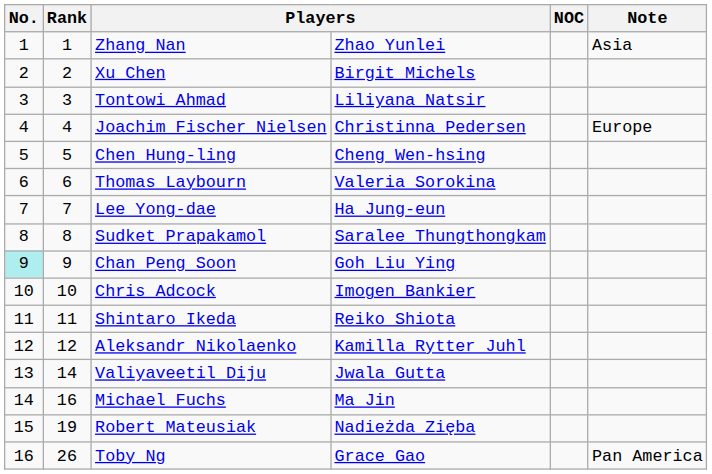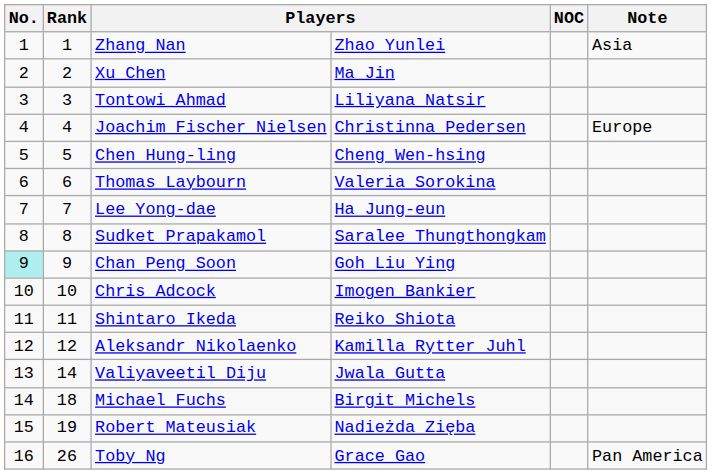 <table class="wikitable">
 <tr>
 <th>No.</th>
 <th>Rank</th>
 <th colspan="2">Players</th>
 <th>NOC</th>
 <th>Note</th>
 </tr>
 <tr>
 <td align="center">1</td>
 <td align="center">1</td>
 <td><a href='#'>Zhang Nan</a></td>
 <td><a href='#'>Zhao Yunlei</a></td>
 <td></td>
 <td>Asia</td>
 </tr>
 <tr>
 <td align="center">2</td>
 <td align="center">2</td>
 <td><a href='#'>Xu Chen</a></td>
-<td><a href='#'>Birgit Michels</a></td>
+<td><a href='#'>Ma Jin</a></td>
 <td></td>
 <td></td>
 </tr>
 <tr>
 <td align="center">3</td>
 <td align="center">3</td>
 <td><a href='#'>Tontowi Ahmad</a></td>
 <td><a href='#'>Liliyana Natsir</a></td>
 <td></td>
 <td></td>
 </tr>
 <tr>
 <td align="center">4</td>
 <td align="center">4</td>
 <td><a href='#'>Joachim Fischer Nielsen</a></td>
 <td><a href='#'>Christinna Pedersen</a></td>
 <td></td>
 <td>Europe</td>
 </tr>
 <tr>
 <td align="center">5</td>
 <td align="center">5</td>
 <td><a href='#'>Chen Hung-ling</a></td>
 <td><a href='#'>Cheng Wen-hsing</a></td>
 <td></td>
 <td></td>
 </tr>
 <tr>
 <td align="center">6</td>
 <td align="center">6</td>
 <td><a href='#'>Thomas Laybourn</a></td>
 <td><a href='#'>Valeria Sorokina</a></td>
 <td></td>
 <td></td>
 </tr>
 <tr>
 <td align="center">7</td>
 <td align="center">7</td>
 <td><a href='#'>Lee Yong-dae</a></td>
 <td><a href='#'>Ha Jung-eun</a></td>
 <td></td>
 <td></td>
 </tr>
 <tr>
 <td align="center">8</td>
 <td align="center">8</td>
 <td><a href='#'>Sudket Prapakamol</a></td>
 <td><a href='#'>Saralee Thungthongkam</a></td>
 <td></td>
 <td></td>
 </tr>
 <tr>
 <td align="center" style="background: paleturquoise;">9</td>
 <td align="center">9</td>
 <td><a href='#'>Chan Peng Soon</a></td>
 <td><a href='#'>Goh Liu Ying</a></td>
 <td></td>
 <td></td>
 </tr>
 <tr>
 <td align="center">10</td>
 <td align="center">10</td>
 <td><a href='#'>Chris Adcock</a></td>
 <td><a href='#'>Imogen Bankier</a></td>
 <td></td>
 <td></td>
 </tr>
 <tr>
 <td align="center">11</td>
 <td align="center">11</td>
 <td><a href='#'>Shintaro Ikeda</a></td>
 <td><a href='#'>Reiko Shiota</a></td>
 <td></td>
 <td></td>
 </tr>
 <tr>
 <td align="center">12</td>
 <td align="center">12</td>
 <td><a href='#'>Aleksandr Nikolaenko</a></td>
 <td><a href='#'>Kamilla Rytter Juhl</a></td>
 <td></td>
 <td></td>
 </tr>
 <tr>
 <td align="center">13</td>
 <td align="center">14</td>
 <td><a href='#'>Valiyaveetil Diju</a></td>
 <td><a href='#'>Jwala Gutta</a></td>
 <td></td>
 <td></td>
 </tr>
 <tr>
 <td align="center">14</td>
-<td align="center">16</td>
+<td align="center">18</td>
 <td><a href='#'>Michael Fuchs</a></td>
-<td><a href='#'>Ma Jin</a></td>
+<td><a href='#'>Birgit Michels</a></td>
 <td></td>
 <td></td>
 </tr>
 <tr>
 <td align="center">15</td>
 <td align="center">19</td>
 <td><a href='#'>Robert Mateusiak</a></td>
 <td><a href='#'>Nadieżda Zięba</a></td>
 <td></td>
 <td></td>
 </tr>
 <tr>
 <td align="center">16</td>
 <td align="center">26</td>
 <td><a href='#'>Toby Ng</a></td>
 <td><a href='#'>Grace Gao</a></td>
 <td></td>
 <td>Pan America</td>
 </tr>
 </table>
